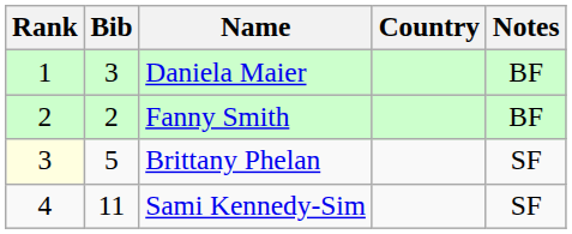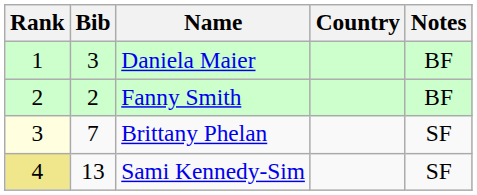 <table class="wikitable" style="text-align:center;">
 <tr>
 <th>Rank</th>
 <th>Bib</th>
 <th>Name</th>
 <th>Country</th>
 <th>Notes</th>
 </tr>
 <tr bgcolor=ccffcc>
 <td>1</td>
 <td>3</td>
 <td align=left><a href='#'>Daniela Maier</a></td>
 <td align=left></td>
 <td>BF</td>
 </tr>
 <tr bgcolor=ccffcc>
 <td>2</td>
 <td>2</td>
 <td align=left><a href='#'>Fanny Smith</a></td>
 <td align=left></td>
 <td>BF</td>
 </tr>
 <tr>
 <td style="background: lightyellow;">3</td>
-<td>5</td>
+<td>7</td>
 <td align=left><a href='#'>Brittany Phelan</a></td>
 <td align=left></td>
 <td>SF</td>
 </tr>
 <tr>
-<td>4</td>
-<td>11</td>
+<td style="background: khaki;">4</td>
+<td>13</td>
 <td align=left><a href='#'>Sami Kennedy-Sim</a></td>
 <td align=left></td>
 <td>SF</td>
 </tr>
 </table>
